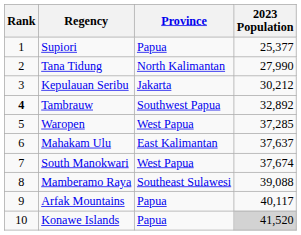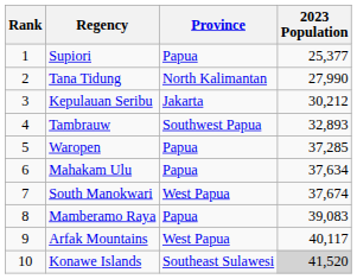 <table class="wikitable sortable">
 <tr>
 <th>Rank</th>
 <th>Regency</th>
 <th><a href='#'>Province</a></th>
 <th>2023<br>Population<br></th>
 </tr>
 <tr>
 <td scope=row style="text-align:center;">1</td>
 <td><a href='#'>Supiori</a></td>
 <td><a href='#'>Papua</a></td>
 <td align="right">25,377</td>
 </tr>
 <tr>
 <td scope=row style="text-align:center;">2</td>
 <td><a href='#'>Tana Tidung</a></td>
 <td><a href='#'>North Kalimantan</a></td>
 <td align="right">27,990</td>
 </tr>
 <tr>
 <td scope=row style="text-align:center;">3</td>
 <td><a href='#'>Kepulauan Seribu</a></td>
 <td><a href='#'>Jakarta</a></td>
 <td align="right">30,212</td>
 </tr>
 <tr>
-<td scope=row style="text-align:center;"><strong>4</strong></td>
+<td scope=row style="text-align:center;">4</td>
 <td><a href='#'>Tambrauw</a></td>
 <td><a href='#'>Southwest Papua</a></td>
-<td align="right">32,892</td>
+<td align="right">32,893</td>
 </tr>
 <tr>
 <td scope=row style="text-align:center;">5</td>
 <td><a href='#'>Waropen</a></td>
-<td><a href='#'>West Papua</a></td>
+<td><a href='#'>Papua</a></td>
 <td align="right">37,285</td>
 </tr>
 <tr>
 <td scope=row style="text-align:center;">6</td>
 <td><a href='#'>Mahakam Ulu</a></td>
-<td><a href='#'>East Kalimantan</a></td>
-<td align="right">37,637</td>
+<td><a href='#'>Papua</a></td>
+<td align="right">37,634</td>
 </tr>
 <tr>
 <td scope=row style="text-align:center;">7</td>
 <td><a href='#'>South Manokwari</a></td>
 <td><a href='#'>West Papua</a></td>
 <td align="right">37,674</td>
 </tr>
 <tr>
 <td scope=row style="text-align:center;">8</td>
 <td><a href='#'>Mamberamo Raya</a></td>
-<td><a href='#'>Southeast Sulawesi</a></td>
-<td align="right">39,088</td>
+<td><a href='#'>Papua</a></td>
+<td align="right">39,083</td>
 </tr>
 <tr>
 <td scope=row style="text-align:center;">9</td>
 <td><a href='#'>Arfak Mountains</a></td>
-<td><a href='#'>Papua</a></td>
+<td><a href='#'>West Papua</a></td>
 <td align="right">40,117</td>
 </tr>
 <tr>
 <td scope=row style="text-align:center;">10</td>
 <td><a href='#'>Konawe Islands</a></td>
-<td><a href='#'>Papua</a></td>
+<td><a href='#'>Southeast Sulawesi</a></td>
 <td align="right" style="background: lightgrey;">41,520</td>
 </tr>
 </table>
